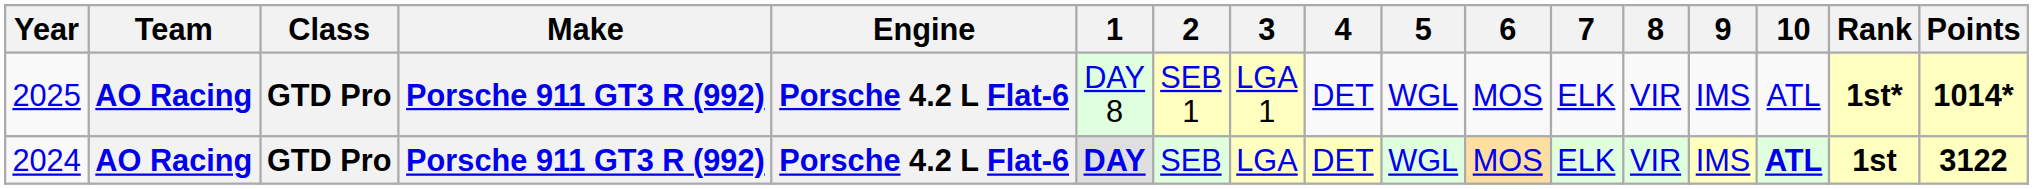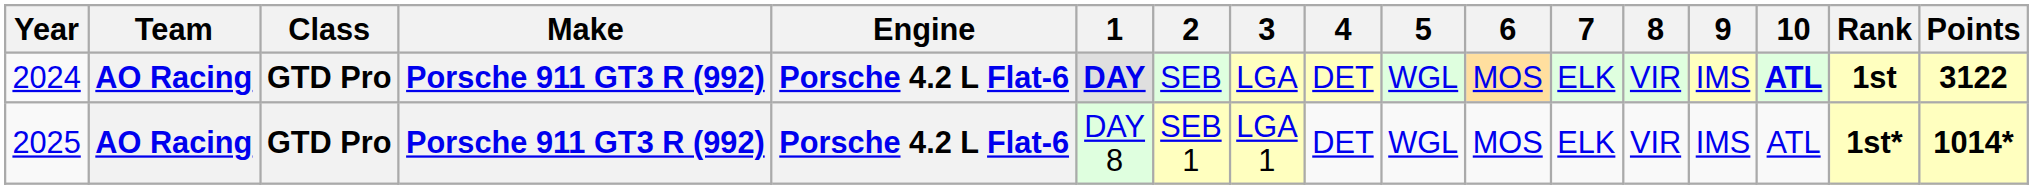 <table class="wikitable" style="text-align:center; font-size:85%">
 <tr>
 <th>Year</th>
 <th>Team</th>
 <th>Class</th>
 <th>Make</th>
 <th>Engine</th>
 <th>1</th>
 <th>2</th>
 <th>3</th>
 <th>4</th>
 <th>5</th>
 <th>6</th>
 <th>7</th>
 <th>8</th>
 <th>9</th>
 <th>10</th>
 <th>Rank</th>
 <th>Points</th>
 </tr>
 <tr>
+<td><a href='#'>2024</a></td>
+<th nowrap><a href='#'>AO Racing</a></th>
+<th nowrap>GTD Pro</th>
+<th nowrap><a href='#'>Porsche 911 GT3 R (992)</a></th>
+<th nowrap><a href='#'>Porsche</a> 4.2 L <a href='#'>Flat-6</a></th>
+<td style="background:#dfdfdf;"><strong><a href='#'>DAY</a><br></strong></td>
+<td style="background:#DFFFDF;"><a href='#'>SEB</a><br></td>
+<td style="background:#ffffbf;"><a href='#'>LGA</a><br></td>
+<td style="background:#ffffbf;"><a href='#'>DET</a><br></td>
+<td style="background:#DFFFDF;"><a href='#'>WGL</a><br></td>
+<td style="background:#ffdf9f;"><a href='#'>MOS</a><br></td>
+<td style="background:#DFFFDF;"><a href='#'>ELK</a><br></td>
+<td style="background:#DFFFDF;"><a href='#'>VIR</a><br></td>
+<td style="background:#ffffbf;"><a href='#'>IMS</a><br></td>
+<td style="background:#DFFFDF;"><strong><a href='#'>ATL</a><br></strong></td>
+<th style="background:#ffffbf;">1st</th>
+<th style="background:#ffffbf;">3122</th>
+</tr>
+<tr>
 <td><a href='#'>2025</a></td>
 <th><a href='#'>AO Racing</a></th>
 <th>GTD Pro</th>
 <th><a href='#'>Porsche 911 GT3 R (992)</a></th>
 <th><a href='#'>Porsche</a> 4.2 L <a href='#'>Flat-6</a></th>
 <td style="background:#DFFFDF;"><a href='#'>DAY</a><br>8</td>
 <td style="background:#ffffbf;"><a href='#'>SEB</a><br>1</td>
 <td style="background:#ffffbf;"><a href='#'>LGA</a><br>1</td>
 <td><a href='#'>DET</a><br></td>
 <td><a href='#'>WGL</a><br></td>
 <td><a href='#'>MOS</a><br></td>
 <td><a href='#'>ELK</a><br></td>
 <td><a href='#'>VIR</a><br></td>
 <td><a href='#'>IMS</a><br></td>
 <td><a href='#'>ATL</a><br></td>
 <th style="background:#ffffbf;">1st*</th>
 <th style="background:#ffffbf;">1014*</th>
 </tr>
-<tr>
-<td><a href='#'>2024</a></td>
-<th nowrap><a href='#'>AO Racing</a></th>
-<th nowrap>GTD Pro</th>
-<th nowrap><a href='#'>Porsche 911 GT3 R (992)</a></th>
-<th nowrap><a href='#'>Porsche</a> 4.2 L <a href='#'>Flat-6</a></th>
-<td style="background:#dfdfdf;"><strong><a href='#'>DAY</a><br></strong></td>
-<td style="background:#DFFFDF;"><a href='#'>SEB</a><br></td>
-<td style="background:#ffffbf;"><a href='#'>LGA</a><br></td>
-<td style="background:#ffffbf;"><a href='#'>DET</a><br></td>
-<td style="background:#DFFFDF;"><a href='#'>WGL</a><br></td>
-<td style="background:#ffdf9f;"><a href='#'>MOS</a><br></td>
-<td style="background:#DFFFDF;"><a href='#'>ELK</a><br></td>
-<td style="background:#DFFFDF;"><a href='#'>VIR</a><br></td>
-<td style="background:#ffffbf;"><a href='#'>IMS</a><br></td>
-<td style="background:#DFFFDF;"><strong><a href='#'>ATL</a><br></strong></td>
-<th style="background:#ffffbf;">1st</th>
-<th style="background:#ffffbf;">3122</th>
-</tr>
 </table>
